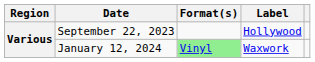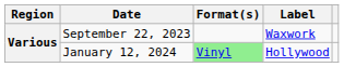 <table class="wikitable plainrowheaders">
 <tr>
 <th scope="col">Region</th>
 <th scope="col">Date</th>
 <th scope="col">Format(s)</th>
 <th scope="col">Label</th>
 <th scope="col"></th>
 </tr>
 <tr>
 <th rowspan="2" scope="row">Various</th>
 <td>September 22, 2023</td>
 <td></td>
-<td><a href='#'>Hollywood</a></td>
+<td><a href='#'>Waxwork</a></td>
 <td align="center"></td>
 </tr>
 <tr>
 <td>January 12, 2024</td>
 <td style="background: lightgreen;"><a href='#'>Vinyl</a></td>
-<td><a href='#'>Waxwork</a></td>
+<td><a href='#'>Hollywood</a></td>
 <td align="center"></td>
 </tr>
 </table>
